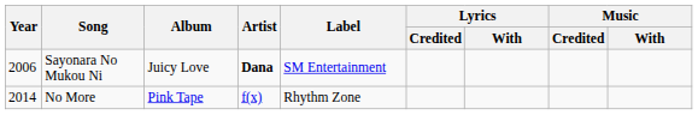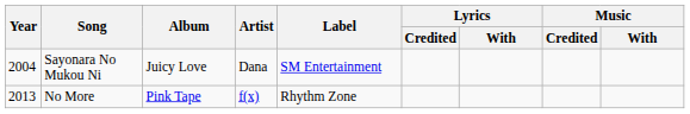 <table class="wikitable"  style="width:50%">
 <tr>
 <th rowspan=2 width=50px>Year</th>
 <th rowspan=2 width=400px>Song</th>
 <th rowspan=2 width=400px>Album</th>
 <th rowspan=2 width=50px>Artist</th>
 <th rowspan=2 width=400px>Label</th>
 <th colspan="2">Lyrics</th>
 <th colspan="2">Music</th>
 </tr>
 <tr>
 <th width=50px>Credited</th>
 <th width=400px>With</th>
 <th width=50px>Credited</th>
 <th width=400px>With</th>
 </tr>
 <tr>
-<td>2006</td>
+<td>2004</td>
 <td>Sayonara No Mukou Ni</td>
 <td>Juicy Love</td>
-<td><strong>Dana</strong></td>
+<td>Dana</td>
 <td><a href='#'>SM Entertainment</a></td>
 <td></td>
 <td></td>
 <td></td>
 <td></td>
 </tr>
 <tr>
-<td>2014</td>
+<td>2013</td>
 <td>No More</td>
 <td><a href='#'>Pink Tape</a></td>
 <td><a href='#'>f(x)</a></td>
 <td>Rhythm Zone</td>
 <td></td>
 <td></td>
 <td></td>
 <td></td>
 </tr>
 </table>
